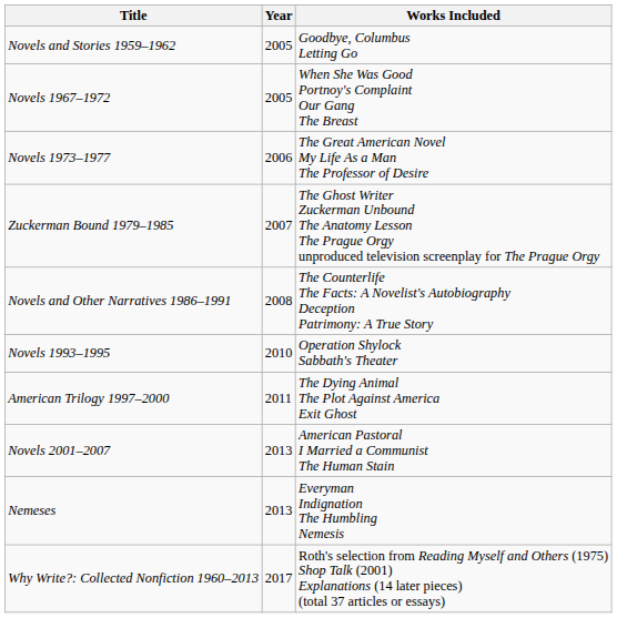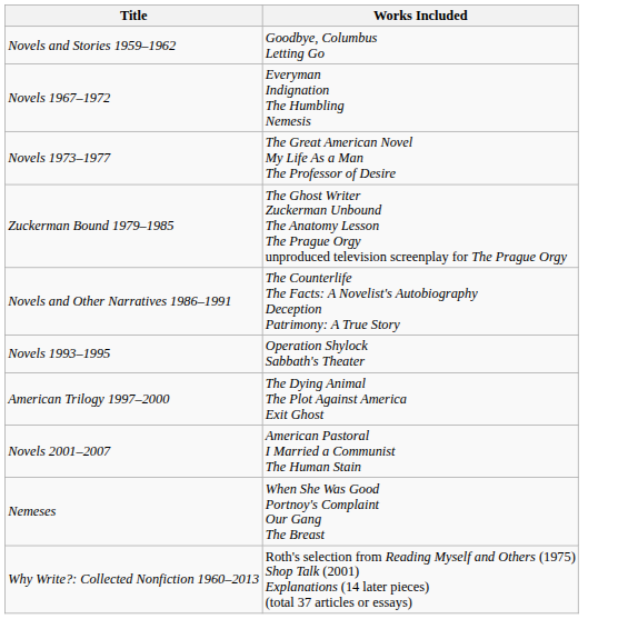 <table class="wikitable sortable">
 <tr>
 <th>Title</th>
-<th>Year</th>
 <th>Works Included</th>
 </tr>
 <tr>
 <td><em>Novels and Stories 1959–1962</em></td>
-<td>2005</td>
 <td><em>Goodbye, Columbus</em><br><em>Letting Go</em></td>
 </tr>
 <tr>
 <td><em>Novels 1967–1972</em></td>
-<td>2005</td>
-<td><em>When She Was Good</em><br><em>Portnoy's Complaint</em><br><em>Our Gang</em><br><em>The Breast</em></td>
+<td><em>Everyman</em><br><em>Indignation</em><br><em>The Humbling</em><br><em>Nemesis</em></td>
 </tr>
 <tr>
 <td><em>Novels 1973–1977</em></td>
-<td>2006</td>
 <td><em>The Great American Novel</em><br><em>My Life As a Man</em><br><em>The Professor of Desire</em></td>
 </tr>
 <tr>
 <td><em>Zuckerman Bound 1979–1985</em></td>
-<td>2007</td>
 <td><em>The Ghost Writer</em><br><em>Zuckerman Unbound</em><br><em>The Anatomy Lesson</em><br><em>The Prague Orgy</em><br>unproduced television screenplay for <em>The Prague Orgy</em></td>
 </tr>
 <tr>
 <td><em>Novels and Other Narratives 1986–1991</em></td>
-<td>2008</td>
 <td><em>The Counterlife</em><br><em>The Facts: A Novelist's Autobiography</em><br><em>Deception</em><br><em>Patrimony: A True Story</em></td>
 </tr>
 <tr>
 <td><em>Novels 1993–1995</em></td>
-<td>2010</td>
 <td><em>Operation Shylock</em><br><em>Sabbath's Theater</em></td>
 </tr>
 <tr>
 <td><em>American Trilogy 1997–2000</em></td>
-<td>2011</td>
 <td><em>The Dying Animal</em><br><em>The Plot Against America</em><br><em>Exit Ghost</em></td>
 </tr>
 <tr>
 <td><em>Novels 2001–2007</em></td>
-<td>2013</td>
 <td><em>American Pastoral</em><br><em>I Married a Communist</em><br><em>The Human Stain</em></td>
 </tr>
 <tr>
 <td><em>Nemeses</em></td>
-<td>2013</td>
-<td><em>Everyman</em><br><em>Indignation</em><br><em>The Humbling</em><br><em>Nemesis</em></td>
+<td><em>When She Was Good</em><br><em>Portnoy's Complaint</em><br><em>Our Gang</em><br><em>The Breast</em></td>
 </tr>
 <tr>
 <td><em>Why Write?: Collected Nonfiction 1960–2013</em></td>
-<td>2017</td>
 <td>Roth's selection from <em>Reading Myself and Others</em> (1975)<br><em>Shop Talk</em> (2001)<br><em>Explanations</em> (14 later pieces)<br>(total 37 articles or essays)</td>
 </tr>
 </table>
